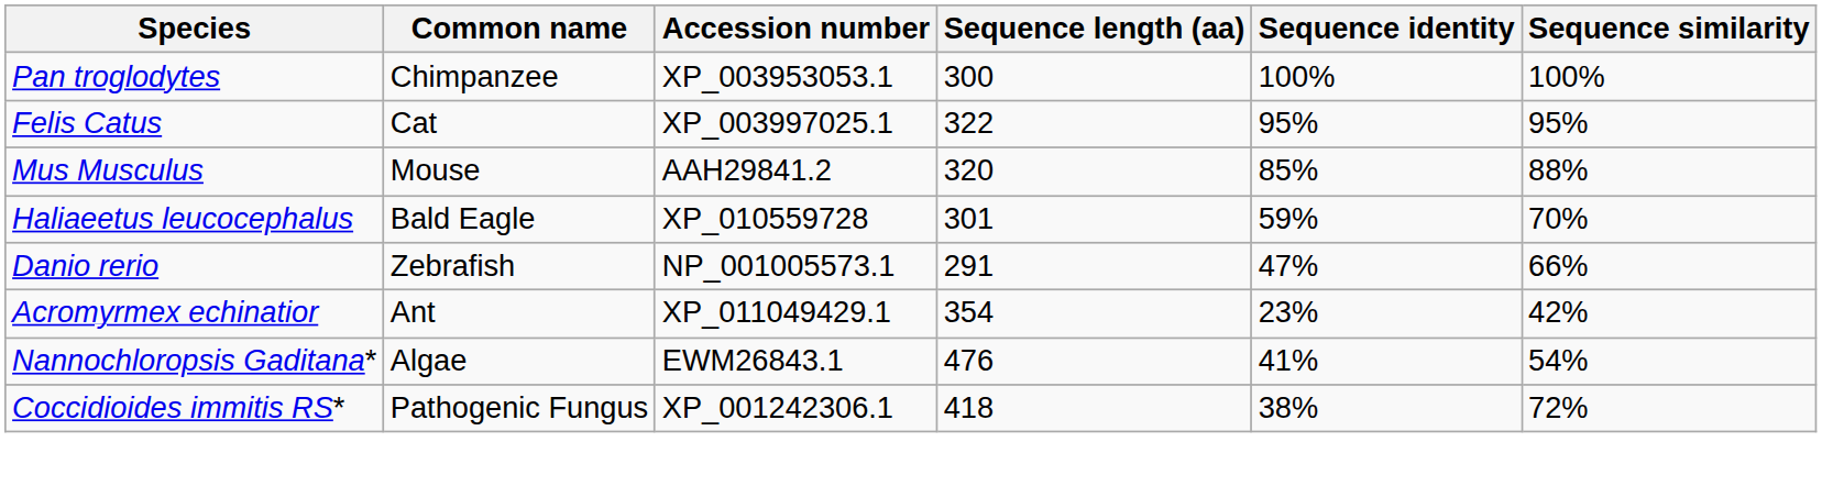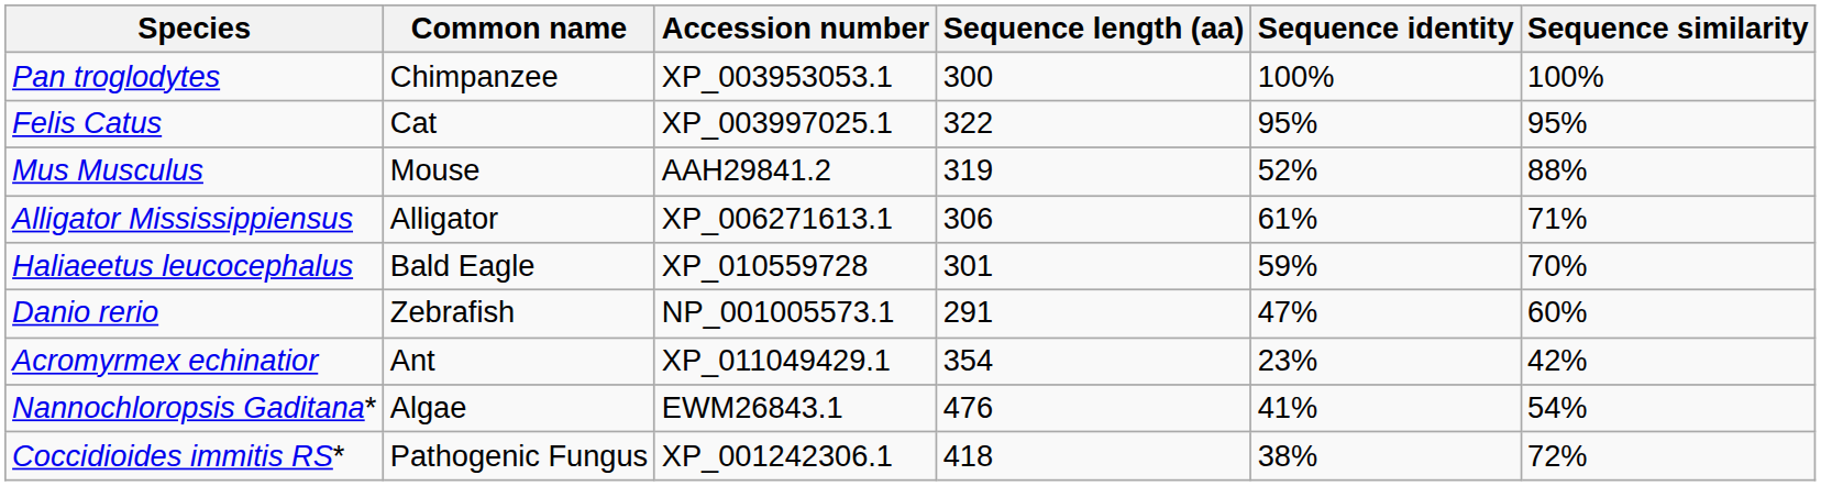 <table class="wikitable">
 <tr>
 <th>Species</th>
 <th>Common name</th>
 <th>Accession number</th>
 <th>Sequence length (aa)</th>
 <th>Sequence identity</th>
 <th>Sequence similarity</th>
 </tr>
 <tr>
 <td><a href='#'><em>Pan troglodytes</em></a></td>
 <td>Chimpanzee</td>
 <td>XP_003953053.1</td>
 <td>300</td>
 <td>100%</td>
 <td>100%</td>
 </tr>
 <tr>
 <td><a href='#'><em>Felis Catus</em></a></td>
 <td>Cat</td>
 <td>XP_003997025.1</td>
 <td>322</td>
 <td>95%</td>
 <td>95%</td>
 </tr>
 <tr>
 <td><a href='#'><em>Mus Musculus</em></a></td>
 <td>Mouse</td>
 <td>AAH29841.2</td>
-<td>320</td>
-<td>85%</td>
+<td>319</td>
+<td>52%</td>
 <td>88%</td>
+</tr>
+<tr>
+<td><a href='#'><em>Alligator Mississippiensus</em></a></td>
+<td>Alligator</td>
+<td>XP_006271613.1</td>
+<td>306</td>
+<td>61%</td>
+<td>71%</td>
 </tr>
 <tr>
 <td><a href='#'><em>Haliaeetus leucocephalus</em></a></td>
 <td>Bald Eagle</td>
 <td>XP_010559728</td>
 <td>301</td>
 <td>59%</td>
 <td>70%</td>
 </tr>
 <tr>
 <td><a href='#'><em>Danio rerio</em></a></td>
 <td>Zebrafish</td>
 <td>NP_001005573.1</td>
 <td>291</td>
 <td>47%</td>
-<td>66%</td>
+<td>60%</td>
 </tr>
 <tr>
 <td><a href='#'><em>Acromyrmex echinatior</em></a></td>
 <td>Ant</td>
 <td>XP_011049429.1</td>
 <td>354</td>
 <td>23%</td>
 <td>42%</td>
 </tr>
 <tr>
 <td><a href='#'><em>Nannochloropsis Gaditana</em></a>*</td>
 <td>Algae</td>
 <td>EWM26843.1</td>
 <td>476</td>
 <td>41%</td>
 <td>54%</td>
 </tr>
 <tr>
 <td><a href='#'><em>Coccidioides immitis RS</em></a>*</td>
 <td>Pathogenic Fungus</td>
 <td>XP_001242306.1</td>
 <td>418</td>
 <td>38%</td>
 <td>72%</td>
 </tr>
 </table>
